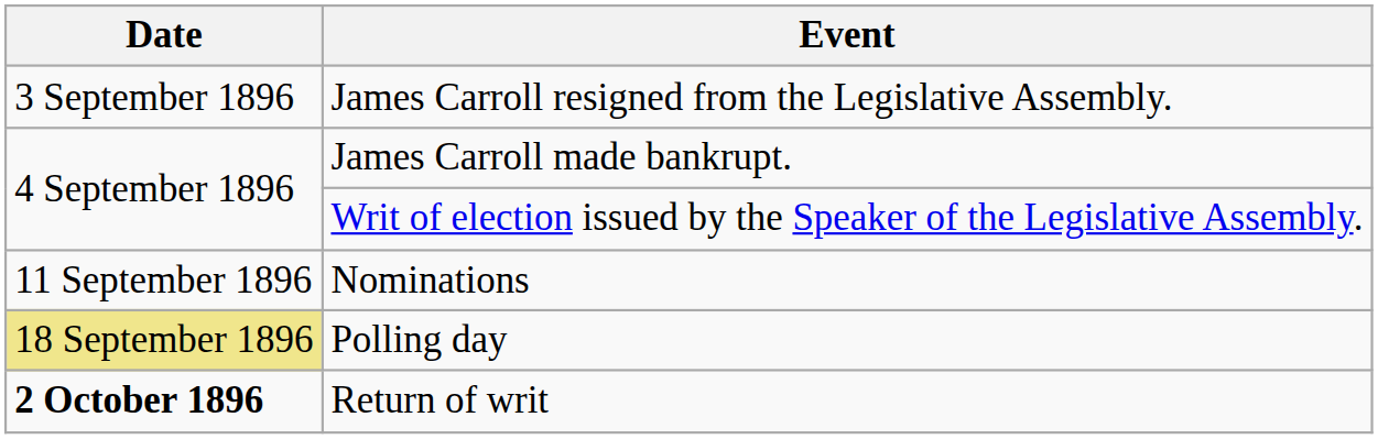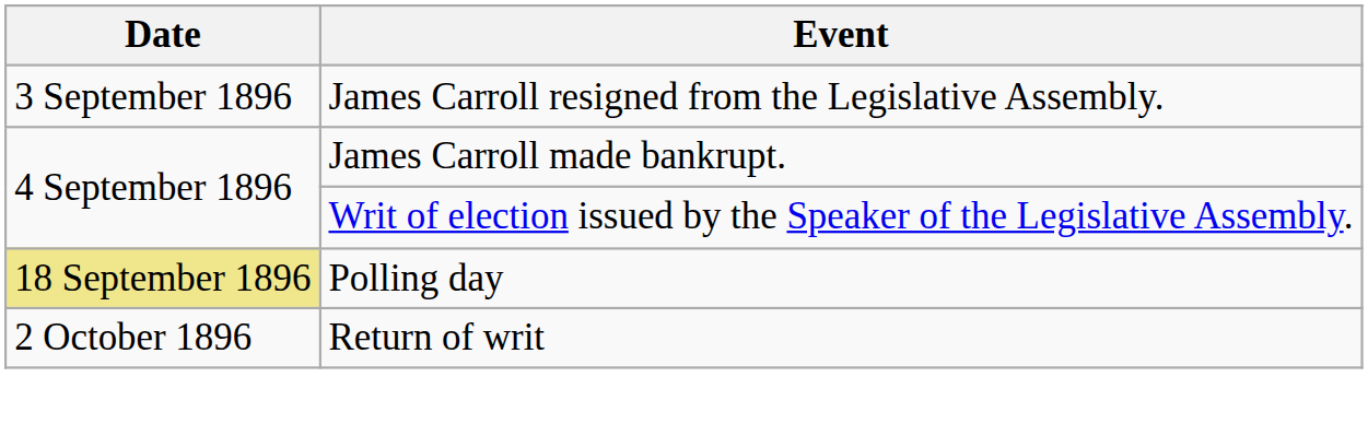 <table class="wikitable">
 <tr>
 <th>Date</th>
 <th>Event</th>
 </tr>
 <tr>
 <td>3 September 1896</td>
 <td>James Carroll resigned from the Legislative Assembly.</td>
 </tr>
 <tr>
 <td rowspan="2">4 September 1896</td>
 <td>James Carroll made bankrupt.</td>
 </tr>
 <tr>
 <td><a href='#'>Writ of election</a> issued by the <a href='#'>Speaker of the Legislative Assembly</a>.</td>
 </tr>
 <tr>
-<td>11 September 1896</td>
-<td>Nominations</td>
-</tr>
-<tr>
 <td style="background: khaki;">18 September 1896</td>
 <td>Polling day</td>
 </tr>
 <tr>
-<td><strong>2 October 1896</strong></td>
+<td>2 October 1896</td>
 <td>Return of writ</td>
 </tr>
 </table>
